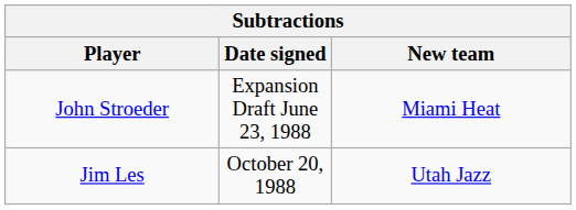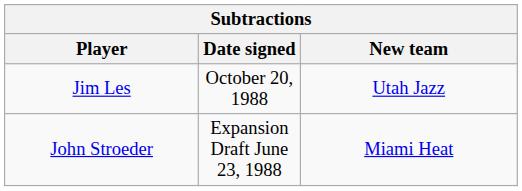 <table class="wikitable" style="text-align:center">
 <tr>
 <th colspan=3>Subtractions</th>
 </tr>
 <tr>
 <th style="width:160px">Player</th>
 <th style="width:80px">Date signed</th>
 <th style="width:180px">New team</th>
 </tr>
 <tr>
+<td><a href='#'>Jim Les</a></td>
+<td>October 20, 1988</td>
+<td><a href='#'>Utah Jazz</a></td>
+</tr>
+<tr>
 <td><a href='#'>John Stroeder</a></td>
 <td>Expansion Draft June 23, 1988</td>
 <td><a href='#'>Miami Heat</a></td>
 </tr>
-<tr>
-<td><a href='#'>Jim Les</a></td>
-<td>October 20, 1988</td>
-<td><a href='#'>Utah Jazz</a></td>
-</tr>
 </table>
